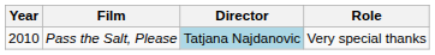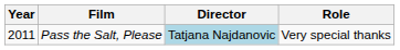 <table class="wikitable">
 <tr>
 <th>Year</th>
 <th>Film</th>
 <th>Director</th>
 <th>Role</th>
 </tr>
 <tr>
-<td>2010</td>
+<td>2011</td>
 <td><em>Pass the Salt, Please</em></td>
 <td style="background: lightblue;">Tatjana Najdanovic</td>
 <td>Very special thanks</td>
 </tr>
 </table>
